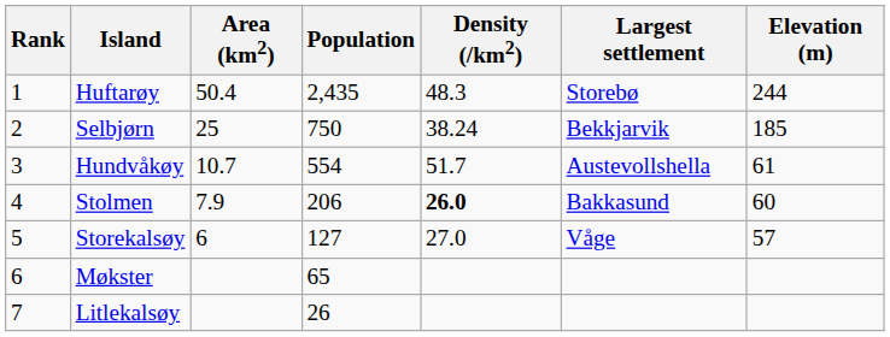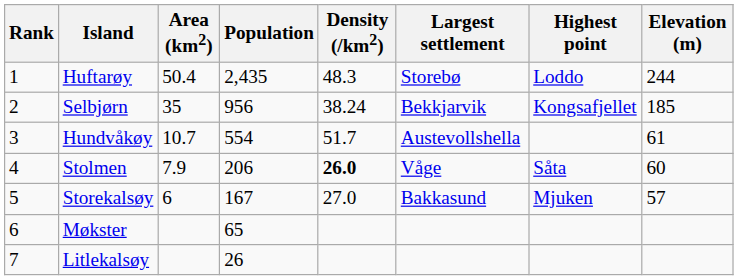 <table class="wikitable">
 <tr>
 <th>Rank</th>
 <th>Island</th>
 <th>Area (km<sup>2</sup>)</th>
 <th>Population</th>
 <th>Density (/km<sup>2</sup>)</th>
 <th>Largest settlement</th>
+<th>Highest point</th>
 <th>Elevation (m)</th>
 </tr>
 <tr>
 <td>1</td>
 <td><a href='#'>Huftarøy</a></td>
 <td>50.4</td>
 <td>2,435</td>
 <td>48.3</td>
 <td><a href='#'>Storebø</a></td>
+<td><a href='#'>Loddo</a></td>
 <td>244</td>
 </tr>
 <tr>
 <td>2</td>
 <td><a href='#'>Selbjørn</a></td>
-<td>25</td>
-<td>750</td>
+<td>35</td>
+<td>956</td>
 <td>38.24</td>
 <td><a href='#'>Bekkjarvik</a></td>
+<td><a href='#'>Kongsafjellet</a></td>
 <td>185</td>
 </tr>
 <tr>
 <td>3</td>
 <td><a href='#'>Hundvåkøy</a></td>
 <td>10.7</td>
 <td>554</td>
 <td>51.7</td>
 <td><a href='#'>Austevollshella</a></td>
+<td></td>
 <td>61</td>
 </tr>
 <tr>
 <td>4</td>
 <td><a href='#'>Stolmen</a></td>
 <td>7.9</td>
 <td>206</td>
 <td><strong>26.0</strong></td>
-<td><a href='#'>Bakkasund</a></td>
+<td><a href='#'>Våge</a></td>
+<td><a href='#'>Såta</a></td>
 <td>60</td>
 </tr>
 <tr>
 <td>5</td>
 <td><a href='#'>Storekalsøy</a></td>
 <td>6</td>
-<td>127</td>
+<td>167</td>
 <td>27.0</td>
-<td><a href='#'>Våge</a></td>
+<td><a href='#'>Bakkasund</a></td>
+<td><a href='#'>Mjuken</a></td>
 <td>57</td>
 </tr>
 <tr>
 <td>6</td>
 <td><a href='#'>Møkster</a></td>
 <td></td>
 <td>65</td>
+<td></td>
 <td></td>
 <td></td>
 <td></td>
 </tr>
 <tr>
 <td>7</td>
 <td><a href='#'>Litlekalsøy</a></td>
 <td></td>
 <td>26</td>
 <td></td>
 <td></td>
 <td></td>
+<td></td>
 </tr>
 </table>
